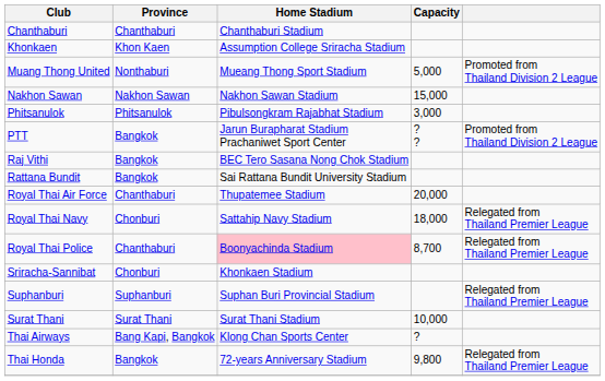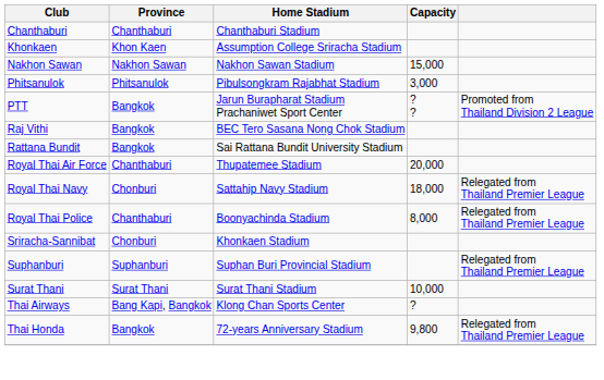 <table class="wikitable">
 <tr>
 <th>Club</th>
 <th>Province</th>
 <th>Home Stadium</th>
 <th>Capacity</th>
 <th></th>
 </tr>
 <tr>
 <td><a href='#'>Chanthaburi</a></td>
 <td><a href='#'>Chanthaburi</a></td>
 <td><a href='#'>Chanthaburi Stadium</a></td>
 <td></td>
 <td></td>
 </tr>
 <tr>
 <td><a href='#'>Khonkaen</a></td>
 <td><a href='#'>Khon Kaen</a></td>
 <td><a href='#'>Assumption College Sriracha Stadium</a></td>
 <td></td>
 <td></td>
-</tr>
-<tr>
-<td><a href='#'>Muang Thong United</a></td>
-<td><a href='#'>Nonthaburi</a></td>
-<td><a href='#'>Mueang Thong Sport Stadium</a></td>
-<td>5,000</td>
-<td>Promoted from<br><a href='#'>Thailand Division 2 League</a></td>
 </tr>
 <tr>
 <td><a href='#'>Nakhon Sawan</a></td>
 <td><a href='#'>Nakhon Sawan</a></td>
 <td><a href='#'>Nakhon Sawan Stadium</a></td>
 <td>15,000</td>
 <td></td>
 </tr>
 <tr>
 <td><a href='#'>Phitsanulok</a></td>
 <td><a href='#'>Phitsanulok</a></td>
 <td><a href='#'>Pibulsongkram Rajabhat Stadium</a></td>
 <td>3,000</td>
 <td></td>
 </tr>
 <tr>
 <td><a href='#'>PTT</a></td>
 <td><a href='#'>Bangkok</a></td>
 <td><a href='#'>Jarun Burapharat Stadium</a><br>Prachaniwet Sport Center</td>
 <td>?<br>?</td>
 <td>Promoted from<br><a href='#'>Thailand Division 2 League</a></td>
 </tr>
 <tr>
 <td><a href='#'>Raj Vithi</a></td>
 <td><a href='#'>Bangkok</a></td>
 <td><a href='#'>BEC Tero Sasana Nong Chok Stadium</a></td>
 <td></td>
 <td></td>
 </tr>
 <tr>
 <td><a href='#'>Rattana Bundit</a></td>
 <td><a href='#'>Bangkok</a></td>
 <td>Sai Rattana Bundit University Stadium</td>
 <td></td>
 <td></td>
 </tr>
 <tr>
 <td><a href='#'>Royal Thai Air Force</a></td>
 <td><a href='#'>Chanthaburi</a></td>
 <td><a href='#'>Thupatemee Stadium</a></td>
 <td>20,000</td>
 <td></td>
 </tr>
 <tr>
 <td><a href='#'>Royal Thai Navy</a></td>
 <td><a href='#'>Chonburi</a></td>
 <td><a href='#'>Sattahip Navy Stadium</a></td>
 <td>18,000</td>
 <td>Relegated from<br><a href='#'>Thailand Premier League</a></td>
 </tr>
 <tr>
 <td><a href='#'>Royal Thai Police</a></td>
 <td><a href='#'>Chanthaburi</a></td>
-<td style="background: pink;"><a href='#'>Boonyachinda Stadium</a></td>
-<td>8,700</td>
+<td><a href='#'>Boonyachinda Stadium</a></td>
+<td>8,000</td>
 <td>Relegated from<br><a href='#'>Thailand Premier League</a></td>
 </tr>
 <tr>
 <td><a href='#'>Sriracha-Sannibat</a></td>
 <td><a href='#'>Chonburi</a></td>
 <td><a href='#'>Khonkaen Stadium</a></td>
 <td></td>
 <td></td>
 </tr>
 <tr>
 <td><a href='#'>Suphanburi</a></td>
 <td><a href='#'>Suphanburi</a></td>
 <td><a href='#'>Suphan Buri Provincial Stadium</a></td>
 <td></td>
 <td>Relegated from<br><a href='#'>Thailand Premier League</a></td>
 </tr>
 <tr>
 <td><a href='#'>Surat Thani</a></td>
 <td><a href='#'>Surat Thani</a></td>
 <td><a href='#'>Surat Thani Stadium</a></td>
 <td>10,000</td>
 <td></td>
 </tr>
 <tr>
 <td><a href='#'>Thai Airways</a></td>
 <td><a href='#'>Bang Kapi</a>, <a href='#'>Bangkok</a></td>
 <td><a href='#'>Klong Chan Sports Center</a></td>
 <td>?</td>
 <td></td>
 </tr>
 <tr>
 <td><a href='#'>Thai Honda</a></td>
 <td><a href='#'>Bangkok</a></td>
 <td><a href='#'>72-years Anniversary Stadium</a></td>
 <td>9,800</td>
 <td>Relegated from<br><a href='#'>Thailand Premier League</a></td>
 </tr>
 <tr>
 </tr>
 </table>
